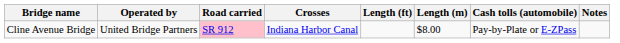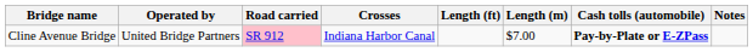 <table class=wikitable>
 <tr>
 <th scope=col>Bridge name</th>
 <th scope=col>Operated by</th>
 <th scope=col>Road carried</th>
 <th scope=col>Crosses</th>
 <th scope=col>Length (ft)</th>
 <th scope=col>Length (m)</th>
 <th scope=col>Cash tolls (automobile)</th>
 <th scope=col>Notes</th>
 </tr>
 <tr>
 <td>Cline Avenue Bridge</td>
 <td>United Bridge Partners</td>
 <td style="background: pink;"><a href='#'>SR 912</a></td>
 <td><a href='#'>Indiana Harbor Canal</a></td>
 <td></td>
-<td>$8.00</td>
-<td>Pay-by-Plate or <a href='#'>E-ZPass</a></td>
+<td>$7.00</td>
+<td><strong>Pay-by-Plate or <a href='#'>E-ZPass</a></strong></td>
 </tr>
 </table>
